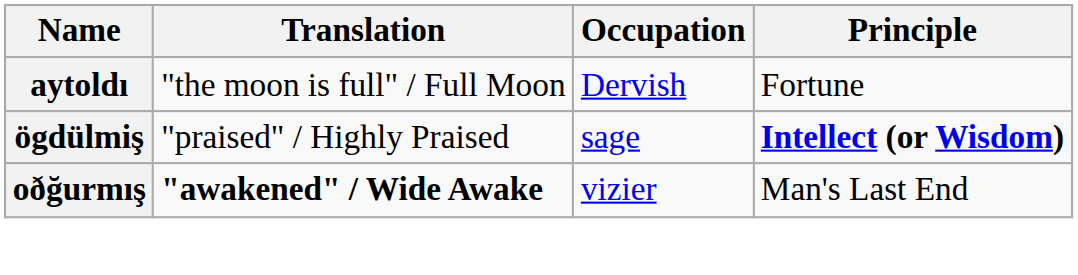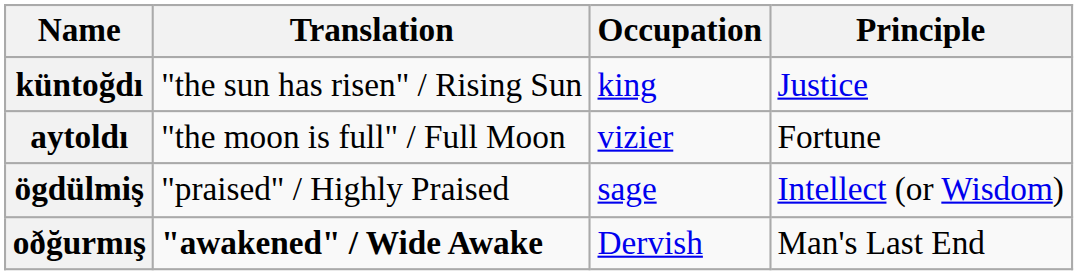 <table class="wikitable">
 <tr>
 <th>Name</th>
 <th>Translation</th>
 <th>Occupation</th>
 <th>Principle</th>
 </tr>
 <tr>
+<th>küntoğdı</th>
+<td>"the sun has risen" / Rising Sun</td>
+<td><a href='#'>king</a></td>
+<td><a href='#'>Justice</a></td>
+</tr>
+<tr>
 <th>aytoldı</th>
 <td>"the moon is full" / Full Moon</td>
-<td><a href='#'>Dervish</a></td>
+<td><a href='#'>vizier</a></td>
 <td>Fortune</td>
 </tr>
 <tr>
 <th>ögdülmiş</th>
 <td>"praised" / Highly Praised</td>
 <td><a href='#'>sage</a></td>
-<td><strong><a href='#'>Intellect</a> (or <a href='#'>Wisdom</a>)</strong></td>
+<td><a href='#'>Intellect</a> (or <a href='#'>Wisdom</a>)</td>
 </tr>
 <tr>
 <th>oðğurmış</th>
 <td><strong>"awakened" / Wide Awake</strong></td>
-<td><a href='#'>vizier</a></td>
+<td><a href='#'>Dervish</a></td>
 <td>Man's Last End</td>
 </tr>
 </table>
